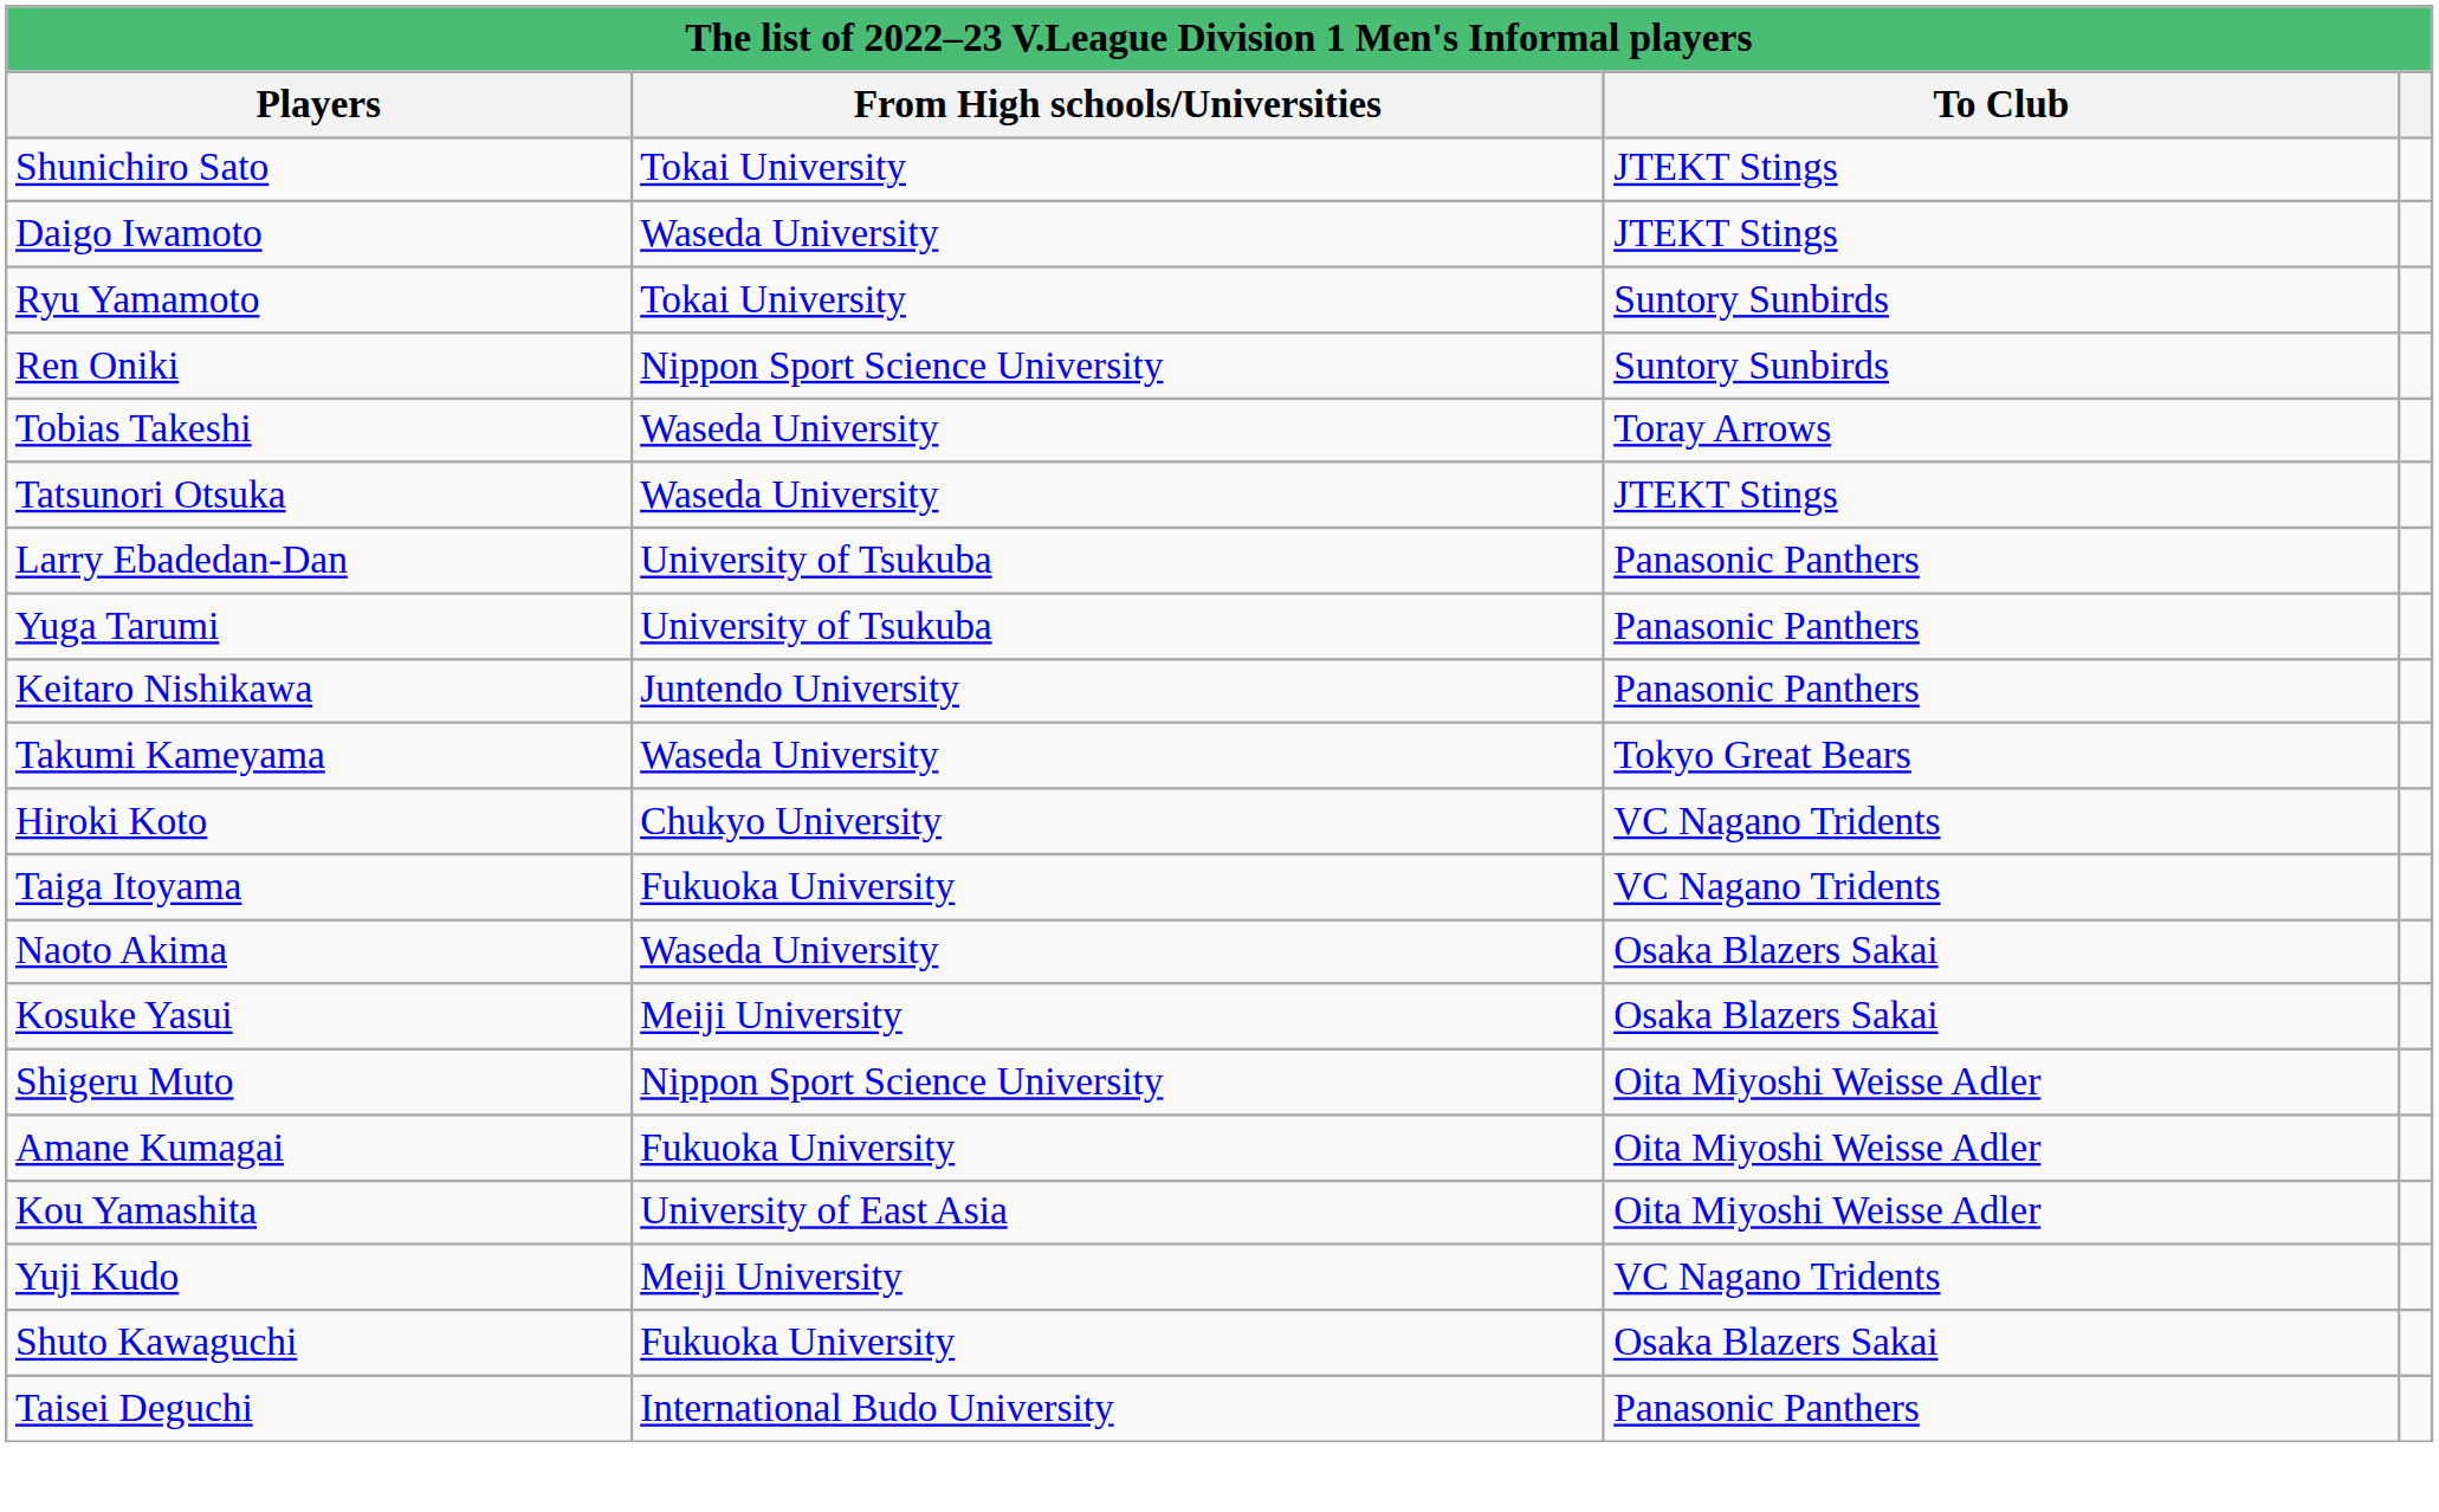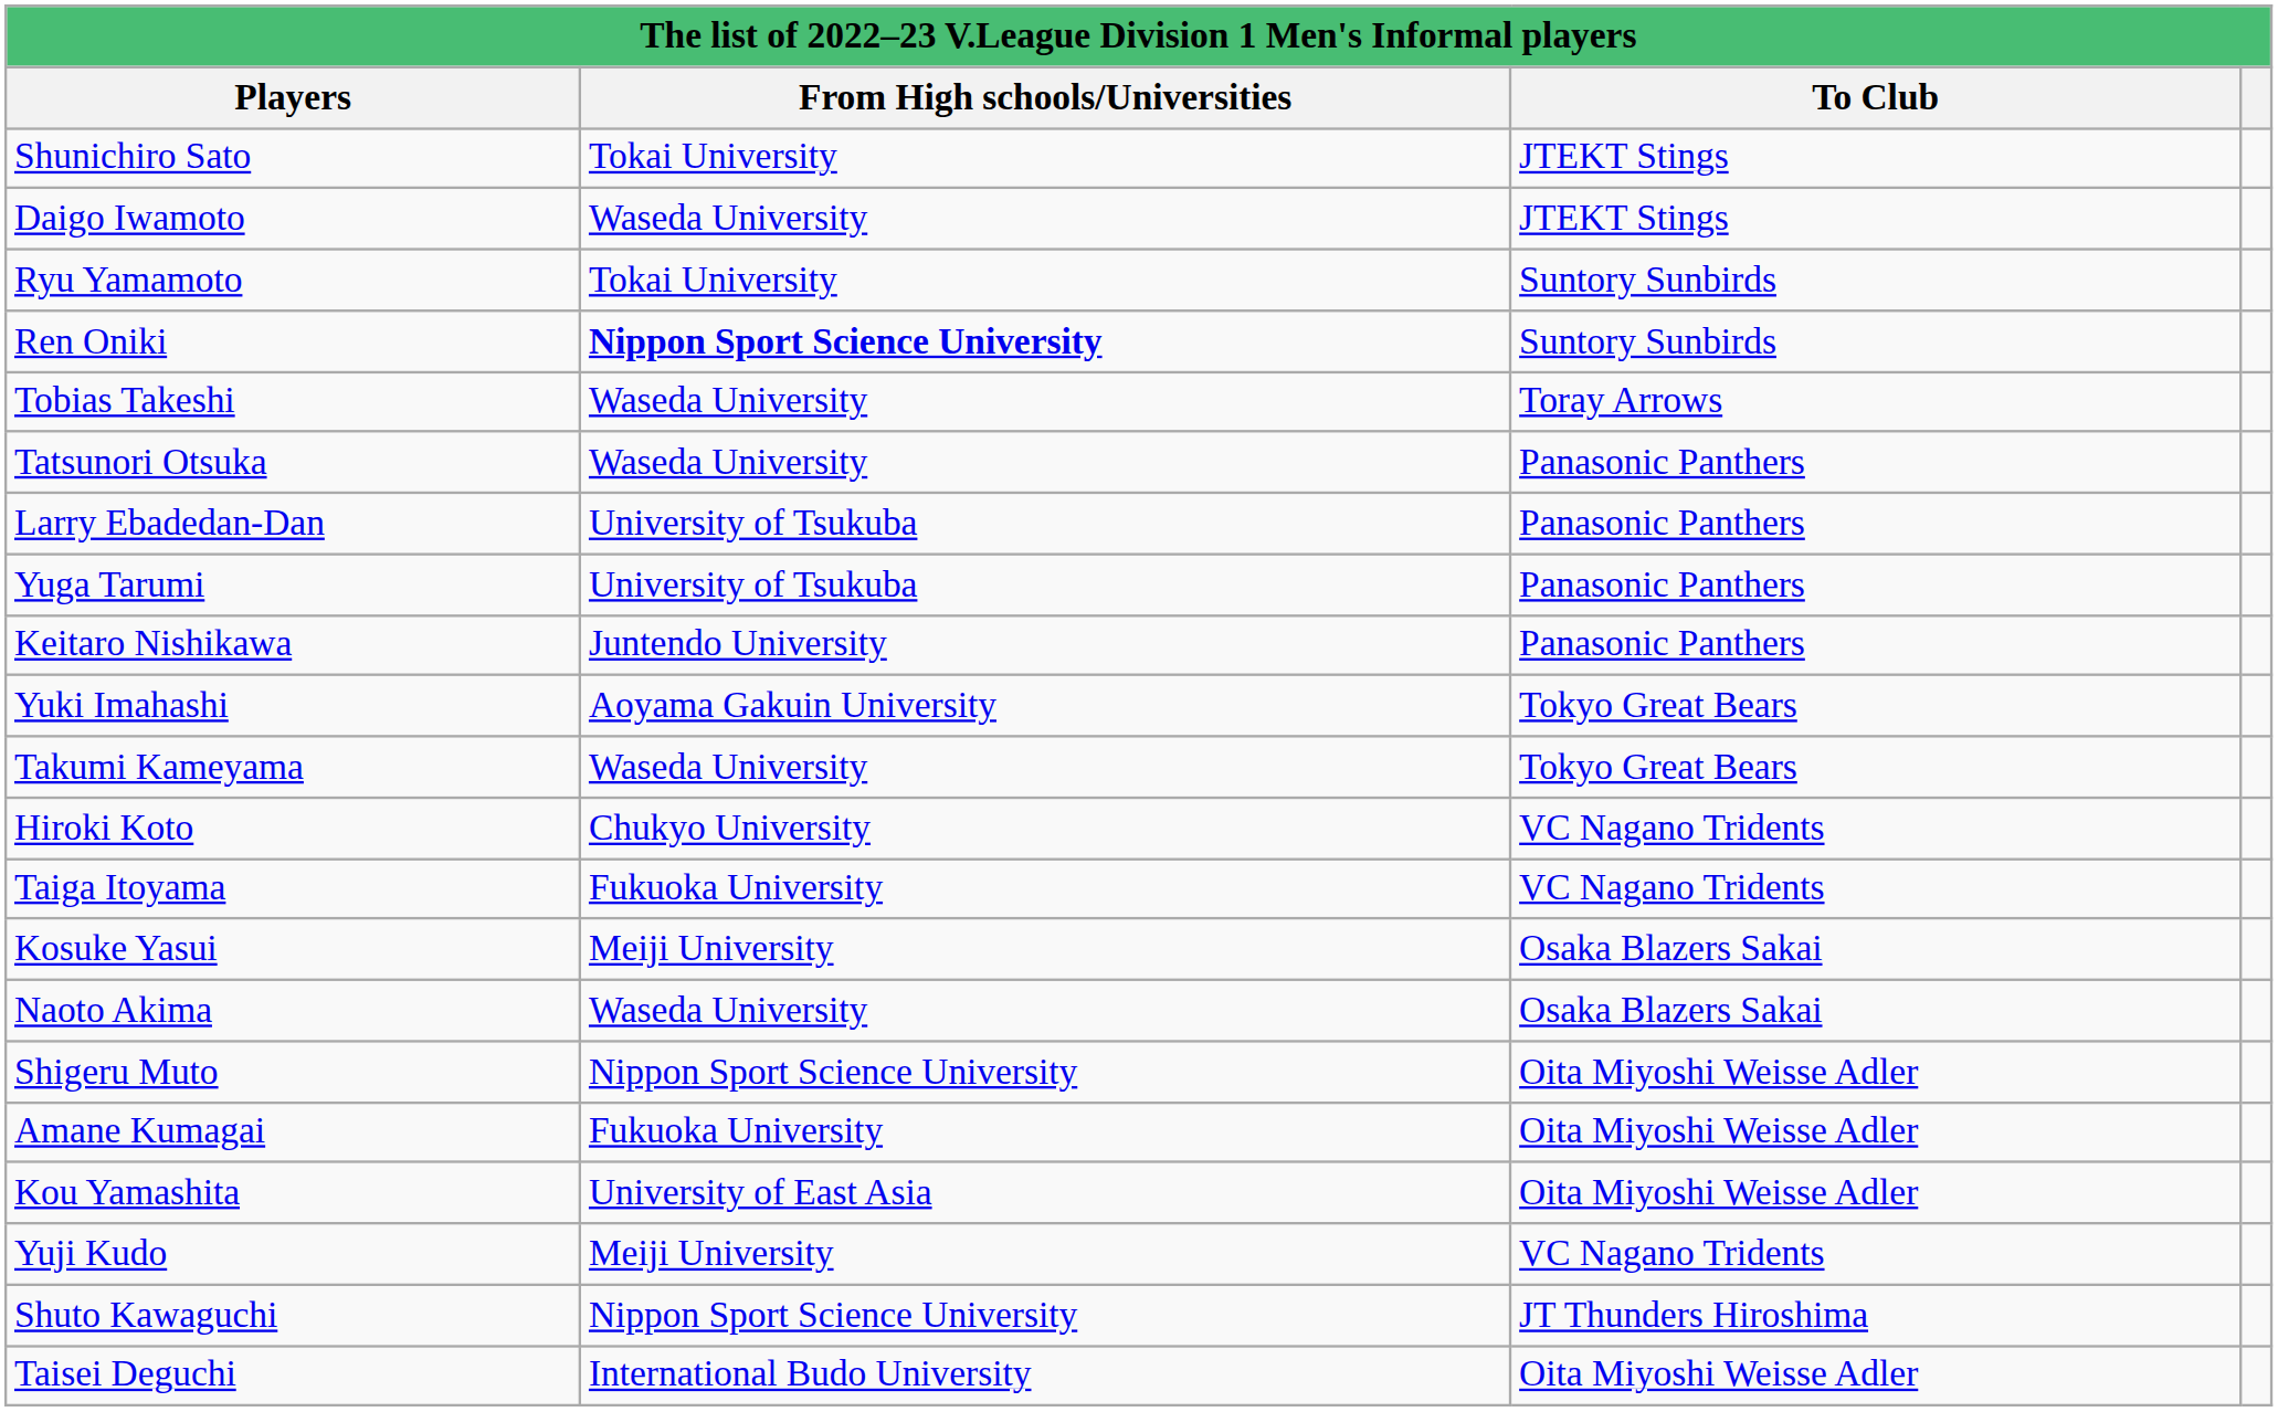 <table class="wikitable" style="font-size:90%; width:70%; text-center;">
 <tr>
 <th style=background:#48BD73 colspan=4><span>The list of 2022–23 V.League Division 1 Men's Informal players</span></th>
 </tr>
 <tr>
 <th>Players</th>
 <th>From High schools/Universities</th>
 <th>To Club</th>
 <th></th>
 </tr>
 <tr>
 <td><a href='#'>Shunichiro Sato</a></td>
 <td><a href='#'>Tokai University</a></td>
 <td><a href='#'>JTEKT Stings</a></td>
 <td align=center></td>
 </tr>
 <tr>
 <td><a href='#'>Daigo Iwamoto</a></td>
 <td><a href='#'>Waseda University</a></td>
 <td><a href='#'>JTEKT Stings</a></td>
 <td align=center></td>
 </tr>
 <tr>
 <td><a href='#'>Ryu Yamamoto</a></td>
 <td><a href='#'>Tokai University</a></td>
 <td><a href='#'>Suntory Sunbirds</a></td>
 <td align=center></td>
 </tr>
 <tr>
 <td><a href='#'>Ren Oniki</a></td>
-<td><a href='#'>Nippon Sport Science University</a></td>
+<td><strong><a href='#'>Nippon Sport Science University</a></strong></td>
 <td><a href='#'>Suntory Sunbirds</a></td>
 <td align=center></td>
 </tr>
 <tr>
 <td><a href='#'>Tobias Takeshi</a></td>
 <td><a href='#'>Waseda University</a></td>
 <td><a href='#'>Toray Arrows</a></td>
 <td align=center></td>
 </tr>
 <tr>
 <td><a href='#'>Tatsunori Otsuka</a></td>
 <td><a href='#'>Waseda University</a></td>
-<td><a href='#'>JTEKT Stings</a></td>
+<td><a href='#'>Panasonic Panthers</a></td>
 <td align=center></td>
 </tr>
 <tr>
 <td><a href='#'>Larry Ebadedan-Dan</a></td>
 <td><a href='#'>University of Tsukuba</a></td>
 <td><a href='#'>Panasonic Panthers</a></td>
 <td align=center></td>
 </tr>
 <tr>
 <td><a href='#'>Yuga Tarumi</a></td>
 <td><a href='#'>University of Tsukuba</a></td>
 <td><a href='#'>Panasonic Panthers</a></td>
 <td align=center></td>
 </tr>
 <tr>
 <td><a href='#'>Keitaro Nishikawa</a></td>
 <td><a href='#'>Juntendo University</a></td>
 <td><a href='#'>Panasonic Panthers</a></td>
 <td align=center></td>
 </tr>
 <tr>
+<td><a href='#'>Yuki Imahashi</a></td>
+<td><a href='#'>Aoyama Gakuin University</a></td>
+<td><a href='#'>Tokyo Great Bears</a></td>
+<td align=center></td>
+</tr>
+<tr>
 <td><a href='#'>Takumi Kameyama</a></td>
 <td><a href='#'>Waseda University</a></td>
 <td><a href='#'>Tokyo Great Bears</a></td>
 <td align=center></td>
 </tr>
 <tr>
 <td><a href='#'>Hiroki Koto</a></td>
 <td><a href='#'>Chukyo University</a></td>
 <td><a href='#'>VC Nagano Tridents</a></td>
 <td align=center></td>
 </tr>
 <tr>
 <td><a href='#'>Taiga Itoyama</a></td>
 <td><a href='#'>Fukuoka University</a></td>
 <td><a href='#'>VC Nagano Tridents</a></td>
 <td align=center></td>
 </tr>
 <tr>
-<td><a href='#'>Naoto Akima</a></td>
-<td><a href='#'>Waseda University</a></td>
+<td><a href='#'>Kosuke Yasui</a></td>
+<td><a href='#'>Meiji University</a></td>
 <td><a href='#'>Osaka Blazers Sakai</a></td>
 <td align=center></td>
 </tr>
 <tr>
-<td><a href='#'>Kosuke Yasui</a></td>
-<td><a href='#'>Meiji University</a></td>
+<td><a href='#'>Naoto Akima</a></td>
+<td><a href='#'>Waseda University</a></td>
 <td><a href='#'>Osaka Blazers Sakai</a></td>
 <td align=center></td>
 </tr>
 <tr>
 <td><a href='#'>Shigeru Muto</a></td>
 <td><a href='#'>Nippon Sport Science University</a></td>
 <td><a href='#'>Oita Miyoshi Weisse Adler</a></td>
 <td align=center></td>
 </tr>
 <tr>
 <td><a href='#'>Amane Kumagai</a></td>
 <td><a href='#'>Fukuoka University</a></td>
 <td><a href='#'>Oita Miyoshi Weisse Adler</a></td>
 <td align=center></td>
 </tr>
 <tr>
 <td><a href='#'>Kou Yamashita</a></td>
 <td><a href='#'>University of East Asia</a></td>
 <td><a href='#'>Oita Miyoshi Weisse Adler</a></td>
 <td align=center></td>
 </tr>
 <tr>
 <td><a href='#'>Yuji Kudo</a></td>
 <td><a href='#'>Meiji University</a></td>
 <td><a href='#'>VC Nagano Tridents</a></td>
 <td align=center></td>
 </tr>
 <tr>
 <td><a href='#'>Shuto Kawaguchi</a></td>
-<td><a href='#'>Fukuoka University</a></td>
-<td><a href='#'>Osaka Blazers Sakai</a></td>
+<td><a href='#'>Nippon Sport Science University</a></td>
+<td><a href='#'>JT Thunders Hiroshima</a></td>
 <td align=center></td>
 </tr>
 <tr>
 <td><a href='#'>Taisei Deguchi</a></td>
 <td><a href='#'>International Budo University</a></td>
-<td><a href='#'>Panasonic Panthers</a></td>
+<td><a href='#'>Oita Miyoshi Weisse Adler</a></td>
 <td align=center></td>
 </tr>
 </table>
